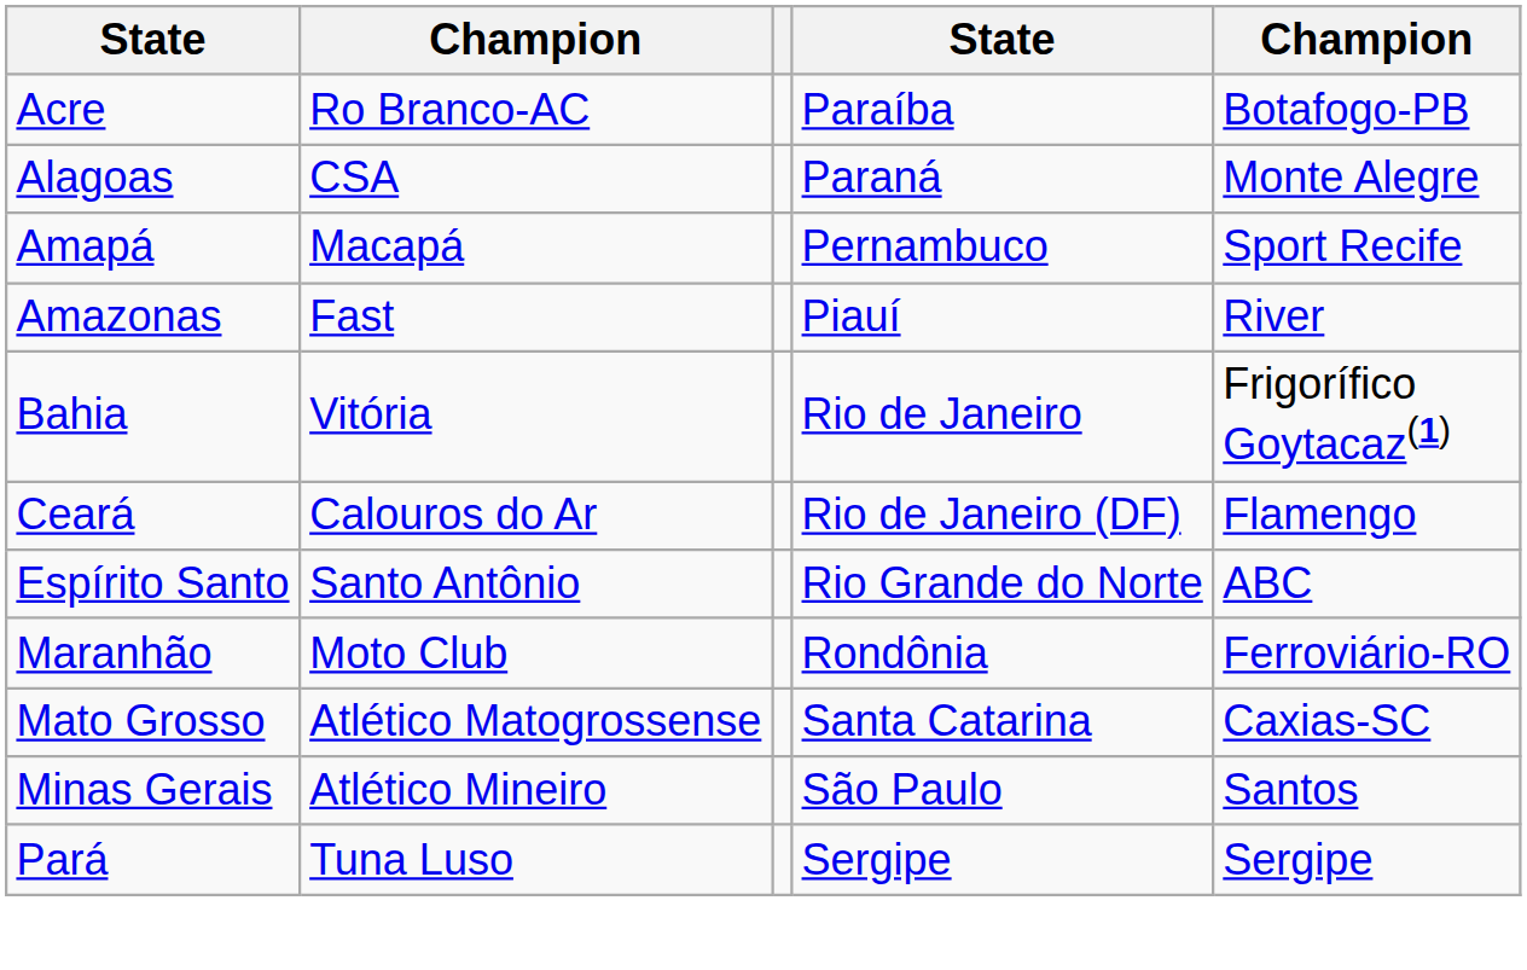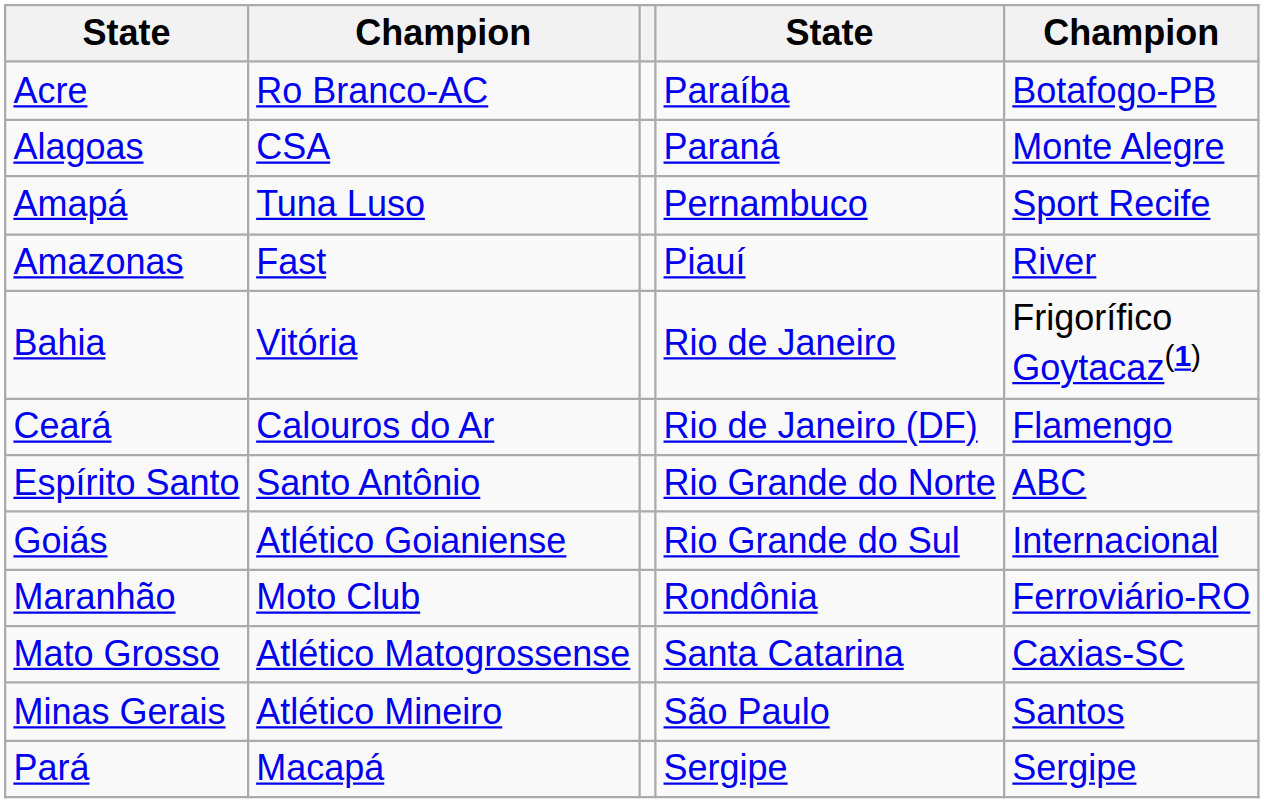 <table class="wikitable">
 <tr>
 <th>State</th>
 <th>Champion</th>
 <th></th>
 <th>State</th>
 <th>Champion</th>
 </tr>
 <tr>
 <td><a href='#'>Acre</a></td>
 <td><a href='#'>Ro Branco-AC</a></td>
 <td></td>
 <td><a href='#'>Paraíba</a></td>
 <td><a href='#'>Botafogo-PB</a></td>
 </tr>
 <tr>
 <td><a href='#'>Alagoas</a></td>
 <td><a href='#'>CSA</a></td>
 <td></td>
 <td><a href='#'>Paraná</a></td>
 <td><a href='#'>Monte Alegre</a></td>
 </tr>
 <tr>
 <td><a href='#'>Amapá</a></td>
-<td><a href='#'>Macapá</a></td>
+<td><a href='#'>Tuna Luso</a></td>
 <td></td>
 <td><a href='#'>Pernambuco</a></td>
 <td><a href='#'>Sport Recife</a></td>
 </tr>
 <tr>
 <td><a href='#'>Amazonas</a></td>
 <td><a href='#'>Fast</a></td>
 <td></td>
 <td><a href='#'>Piauí</a></td>
 <td><a href='#'>River</a></td>
 </tr>
 <tr>
 <td><a href='#'>Bahia</a></td>
 <td><a href='#'>Vitória</a></td>
 <td></td>
 <td><a href='#'>Rio de Janeiro</a></td>
 <td>Frigorífico<br><a href='#'>Goytacaz</a><sup>(<strong><a href='#'>1</a></strong>)</sup></td>
 </tr>
 <tr>
 <td><a href='#'>Ceará</a></td>
 <td><a href='#'>Calouros do Ar</a></td>
 <td></td>
 <td><a href='#'>Rio de Janeiro (DF)</a></td>
 <td><a href='#'>Flamengo</a></td>
 </tr>
 <tr>
 <td><a href='#'>Espírito Santo</a></td>
 <td><a href='#'>Santo Antônio</a></td>
 <td></td>
 <td><a href='#'>Rio Grande do Norte</a></td>
 <td><a href='#'>ABC</a></td>
 </tr>
 <tr>
+<td><a href='#'>Goiás</a></td>
+<td><a href='#'>Atlético Goianiense</a></td>
+<td></td>
+<td><a href='#'>Rio Grande do Sul</a></td>
+<td><a href='#'>Internacional</a></td>
+</tr>
+<tr>
 <td><a href='#'>Maranhão</a></td>
 <td><a href='#'>Moto Club</a></td>
 <td></td>
 <td><a href='#'>Rondônia</a></td>
 <td><a href='#'>Ferroviário-RO</a></td>
 </tr>
 <tr>
 <td><a href='#'>Mato Grosso</a></td>
 <td><a href='#'>Atlético Matogrossense</a></td>
 <td></td>
 <td><a href='#'>Santa Catarina</a></td>
 <td><a href='#'>Caxias-SC</a></td>
 </tr>
 <tr>
 <td><a href='#'>Minas Gerais</a></td>
 <td><a href='#'>Atlético Mineiro</a></td>
 <td></td>
 <td><a href='#'>São Paulo</a></td>
 <td><a href='#'>Santos</a></td>
 </tr>
 <tr>
 <td><a href='#'>Pará</a></td>
-<td><a href='#'>Tuna Luso</a></td>
+<td><a href='#'>Macapá</a></td>
 <td></td>
 <td><a href='#'>Sergipe</a></td>
 <td><a href='#'>Sergipe</a></td>
 </tr>
 </table>
